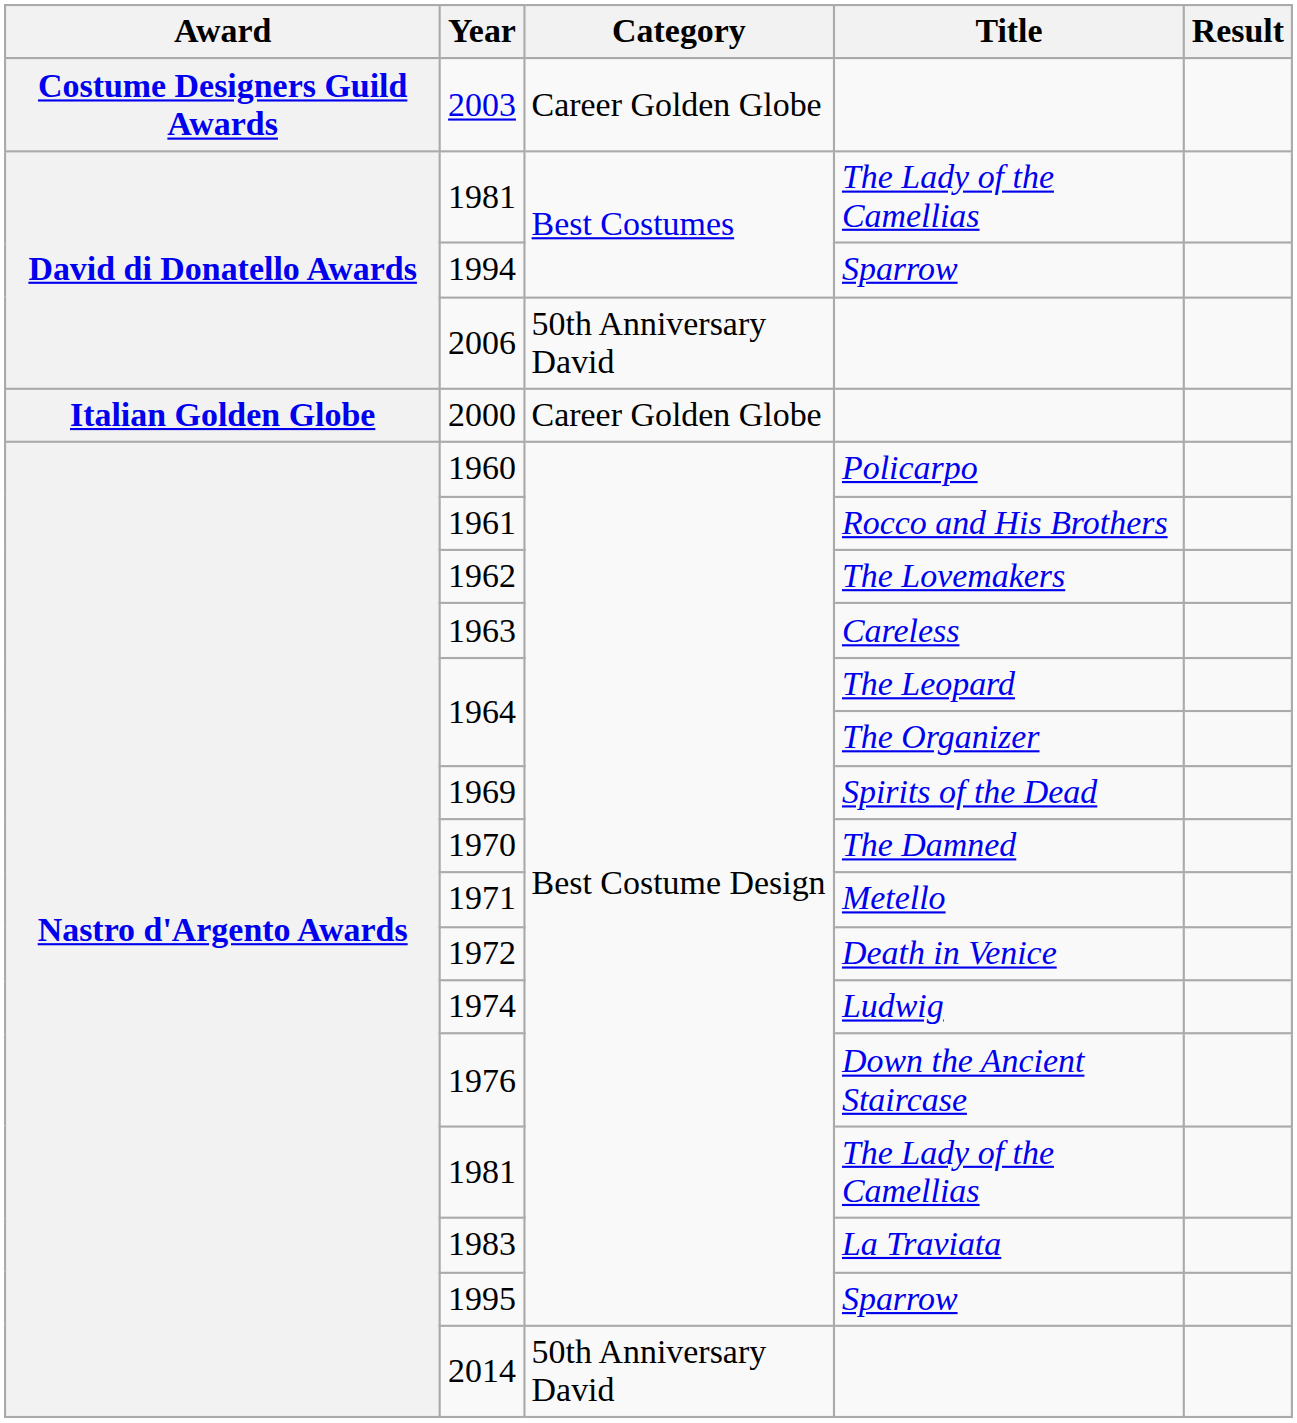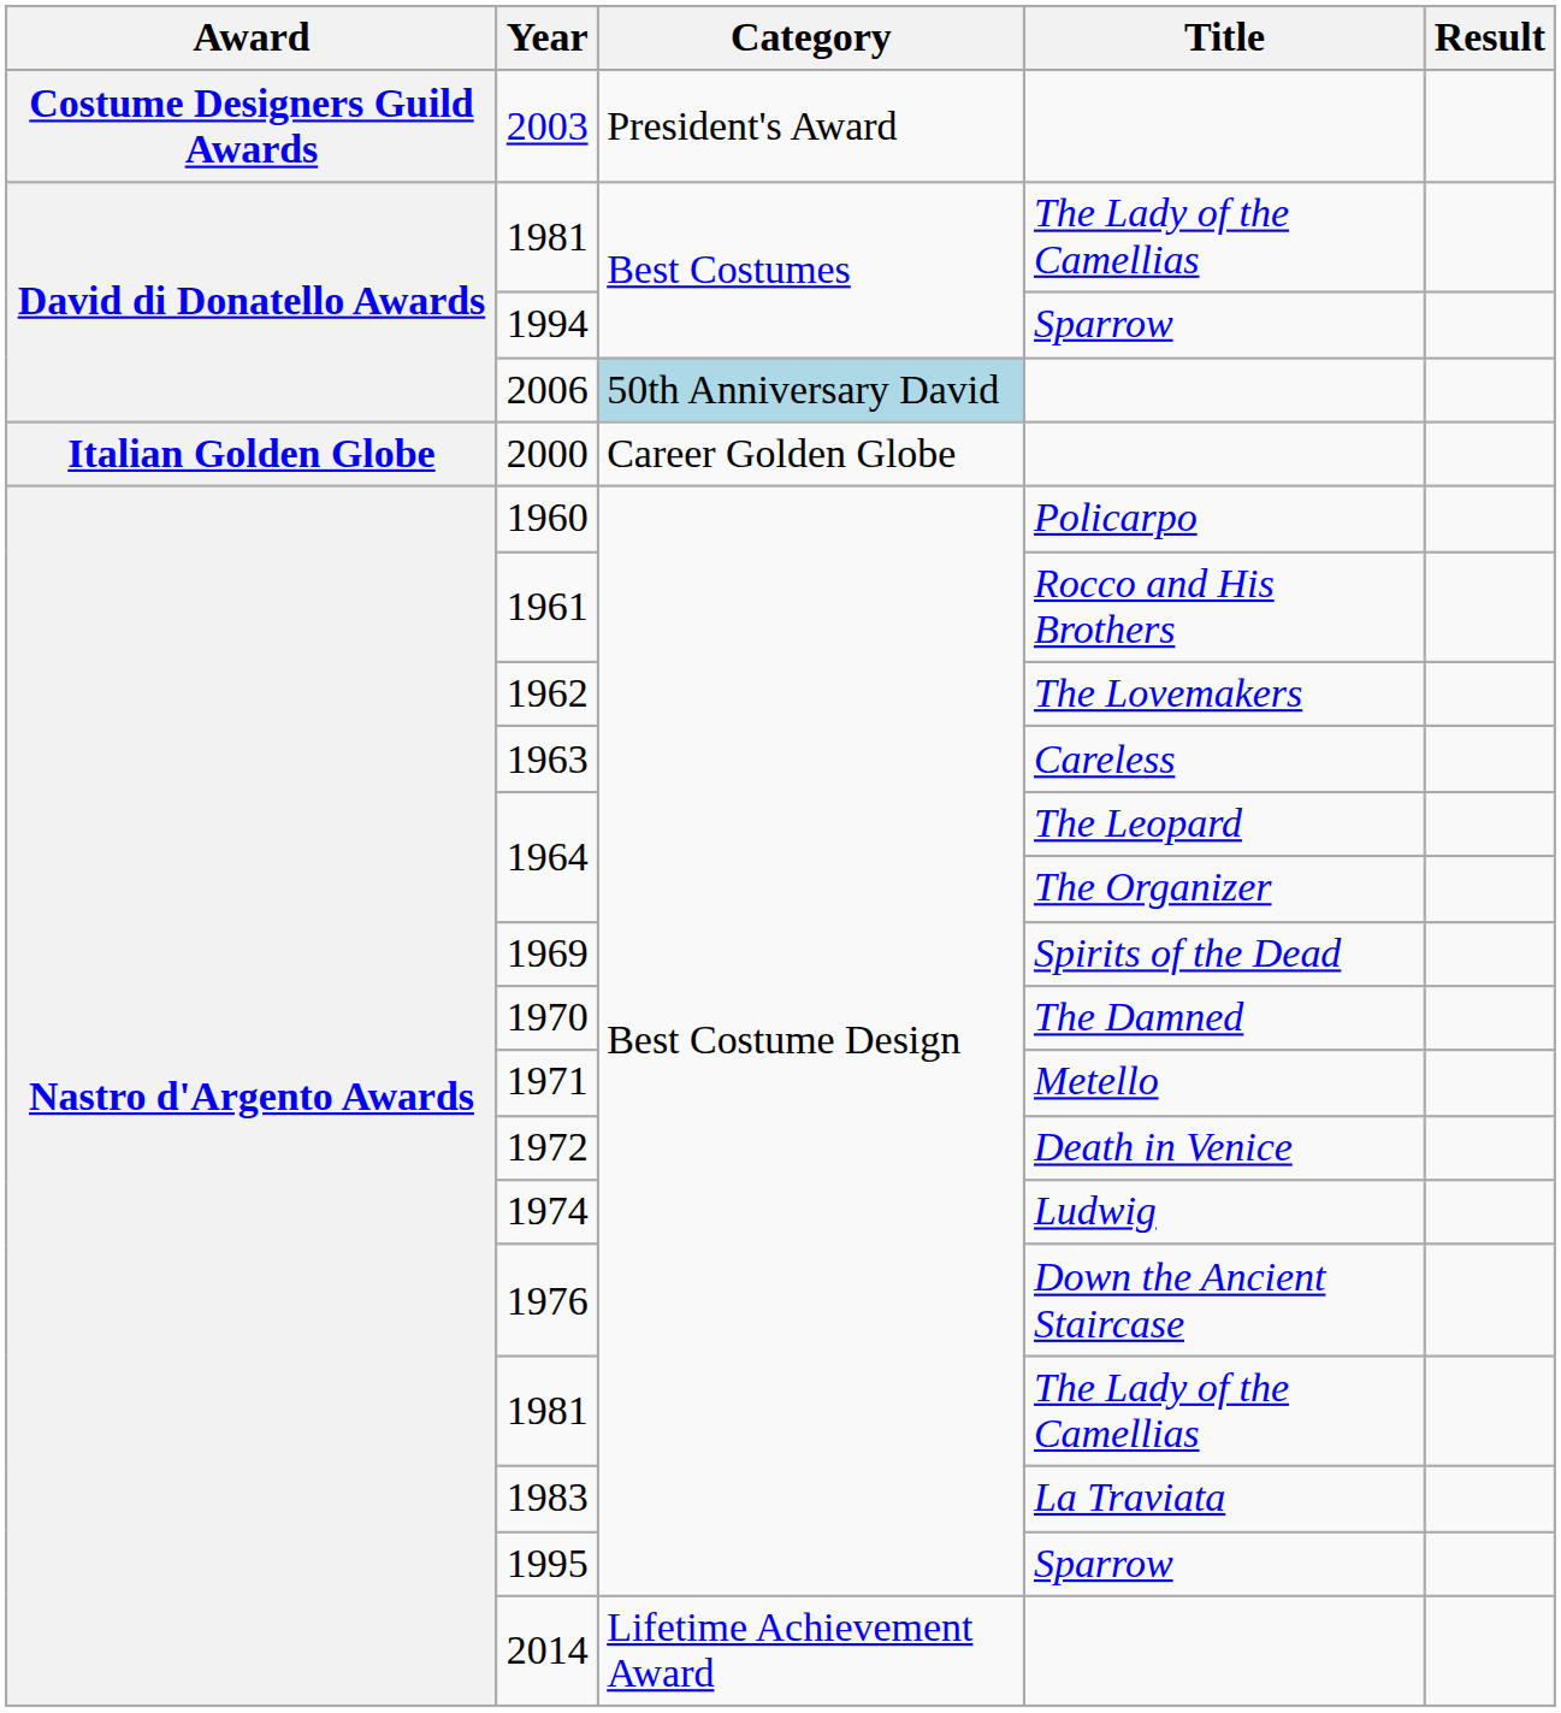 <table class="wikitable sortable">
 <tr>
 <th scope="col">Award</th>
 <th scope="col">Year</th>
 <th scope="col">Category</th>
 <th scope="col">Title</th>
 <th scope="col">Result</th>
 </tr>
 <tr>
 <th scope="row" style="text-align:center;"><a href='#'>Costume Designers Guild Awards</a></th>
 <td style="text-align:center;"><a href='#'>2003</a></td>
-<td>Career Golden Globe</td>
+<td>President's Award</td>
 <td></td>
 <td></td>
 </tr>
 <tr>
 <th rowspan="3" scope="row" style="text-align:center;"><a href='#'>David di Donatello Awards</a></th>
 <td style="text-align:center;">1981</td>
 <td rowspan="2"><a href='#'>Best Costumes</a></td>
 <td><em><a href='#'>The Lady of the Camellias</a></em></td>
 <td></td>
 </tr>
 <tr>
 <td style="text-align:center;">1994</td>
 <td><em><a href='#'>Sparrow</a></em></td>
 <td></td>
 </tr>
 <tr>
 <td style="text-align:center;">2006</td>
-<td>50th Anniversary David</td>
+<td style="background: lightblue;">50th Anniversary David</td>
 <td></td>
 <td></td>
 </tr>
 <tr>
 <th scope="row" style="text-align:center;"><a href='#'>Italian Golden Globe</a></th>
 <td style="text-align:center;">2000</td>
 <td>Career Golden Globe</td>
 <td></td>
 <td></td>
 </tr>
 <tr>
 <th rowspan="16" scope="row" style="text-align:center;"><a href='#'>Nastro d'Argento Awards</a></th>
 <td style="text-align:center;">1960</td>
 <td rowspan="15">Best Costume Design</td>
 <td><em><a href='#'>Policarpo</a></em></td>
 <td></td>
 </tr>
 <tr>
 <td style="text-align:center;">1961</td>
 <td><em><a href='#'>Rocco and His Brothers</a></em></td>
 <td></td>
 </tr>
 <tr>
 <td style="text-align:center;">1962</td>
 <td><em><a href='#'>The Lovemakers</a></em></td>
 <td></td>
 </tr>
 <tr>
 <td style="text-align:center;">1963</td>
 <td><em><a href='#'>Careless</a></em></td>
 <td></td>
 </tr>
 <tr>
 <td rowspan="2" style="text-align:center;">1964</td>
 <td><em><a href='#'>The Leopard</a></em></td>
 <td></td>
 </tr>
 <tr>
 <td><em><a href='#'>The Organizer</a></em></td>
 <td></td>
 </tr>
 <tr>
 <td style="text-align:center;">1969</td>
 <td><em><a href='#'>Spirits of the Dead</a></em></td>
 <td></td>
 </tr>
 <tr>
 <td style="text-align:center;">1970</td>
 <td><em><a href='#'>The Damned</a></em></td>
 <td></td>
 </tr>
 <tr>
 <td style="text-align:center;">1971</td>
 <td><em><a href='#'>Metello</a></em></td>
 <td></td>
 </tr>
 <tr>
 <td style="text-align:center;">1972</td>
 <td><em><a href='#'>Death in Venice</a></em></td>
 <td></td>
 </tr>
 <tr>
 <td style="text-align:center;">1974</td>
 <td><em><a href='#'>Ludwig</a></em></td>
 <td></td>
 </tr>
 <tr>
 <td style="text-align:center;">1976</td>
 <td><em><a href='#'>Down the Ancient Staircase</a></em></td>
 <td></td>
 </tr>
 <tr>
 <td style="text-align:center;">1981</td>
 <td><em><a href='#'>The Lady of the Camellias</a></em></td>
 <td></td>
 </tr>
 <tr>
 <td style="text-align:center;">1983</td>
 <td><em><a href='#'>La Traviata</a></em></td>
 <td></td>
 </tr>
 <tr>
 <td style="text-align:center;">1995</td>
 <td><em><a href='#'>Sparrow</a></em></td>
 <td></td>
 </tr>
 <tr>
 <td style="text-align:center;">2014</td>
-<td>50th Anniversary David</td>
+<td><a href='#'>Lifetime Achievement Award</a></td>
 <td></td>
 <td></td>
 </tr>
 </table>
